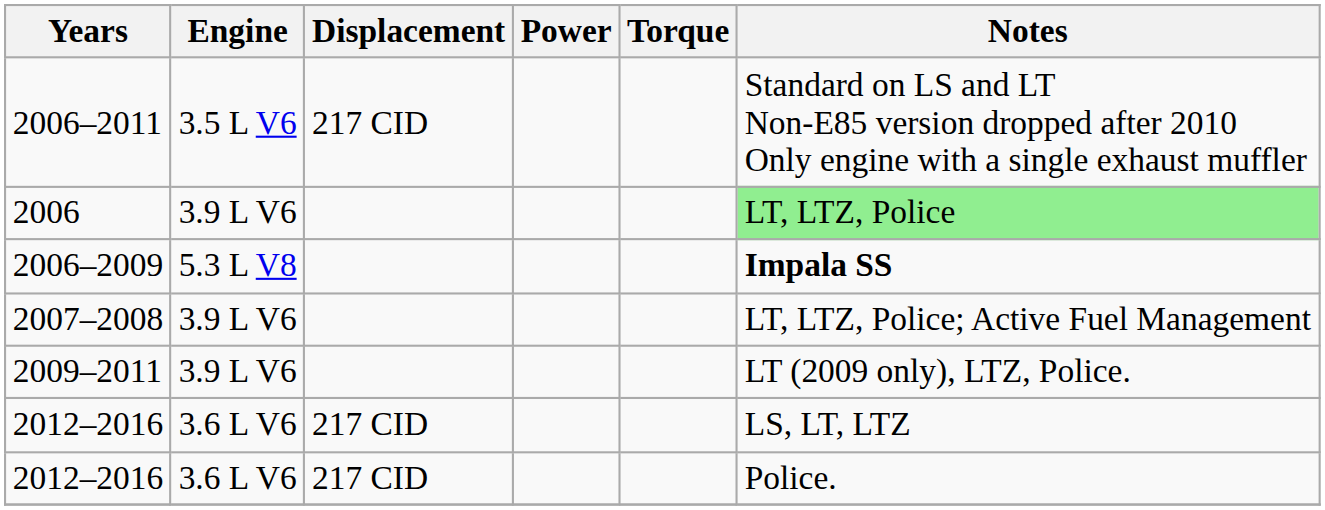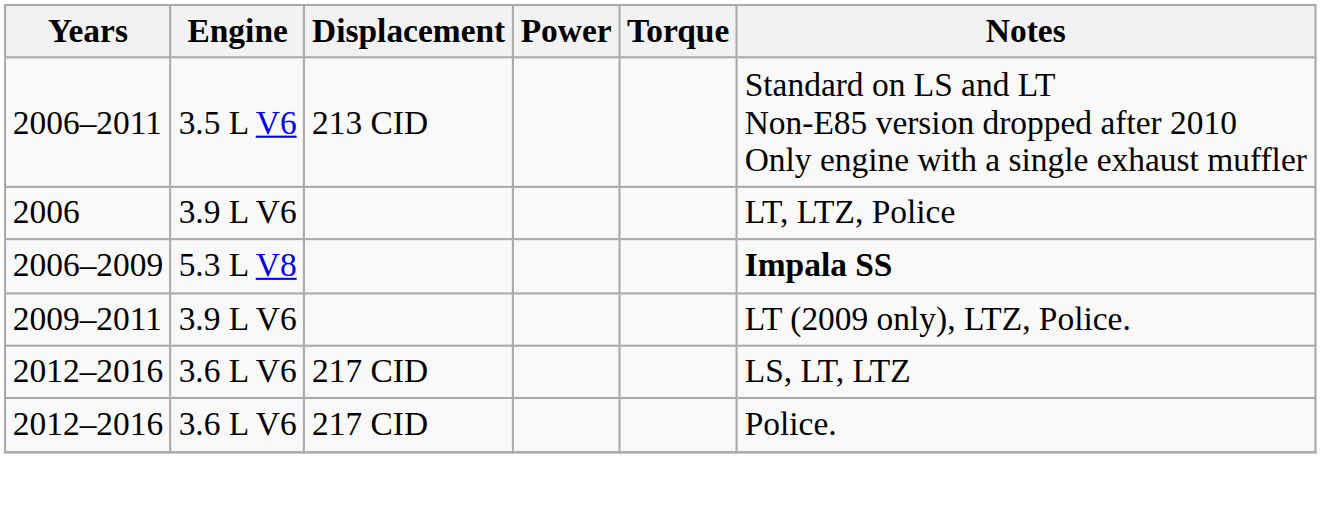 <table class="wikitable">
 <tr>
 <th>Years</th>
 <th>Engine</th>
 <th>Displacement</th>
 <th>Power</th>
 <th>Torque</th>
 <th>Notes</th>
 </tr>
 <tr>
 <td>2006–2011</td>
 <td>3.5 L <a href='#'>V6</a></td>
-<td>217 CID</td>
+<td>213 CID</td>
 <td></td>
 <td></td>
 <td>Standard on LS and LT<br>Non-E85 version dropped after 2010<br>Only engine with a single exhaust muffler</td>
 </tr>
 <tr>
 <td>2006</td>
 <td>3.9 L V6</td>
 <td></td>
 <td></td>
 <td></td>
-<td style="background: lightgreen;">LT, LTZ, Police</td>
+<td>LT, LTZ, Police</td>
 </tr>
 <tr>
 <td>2006–2009</td>
 <td>5.3 L <a href='#'>V8</a></td>
 <td></td>
 <td></td>
 <td></td>
 <td><strong>Impala SS</strong></td>
-</tr>
-<tr>
-<td>2007–2008</td>
-<td>3.9 L V6</td>
-<td></td>
-<td></td>
-<td></td>
-<td>LT, LTZ, Police; Active Fuel Management</td>
 </tr>
 <tr>
 <td>2009–2011</td>
 <td>3.9 L V6</td>
 <td></td>
 <td></td>
 <td></td>
 <td>LT (2009 only), LTZ, Police.</td>
 </tr>
 <tr>
 <td>2012–2016</td>
 <td>3.6 L V6</td>
 <td>217 CID</td>
 <td></td>
 <td></td>
 <td>LS, LT, LTZ</td>
 </tr>
 <tr>
 <td>2012–2016</td>
 <td>3.6 L V6</td>
 <td>217 CID</td>
 <td></td>
 <td></td>
 <td>Police.</td>
 </tr>
 <tr>
 </tr>
 </table>
